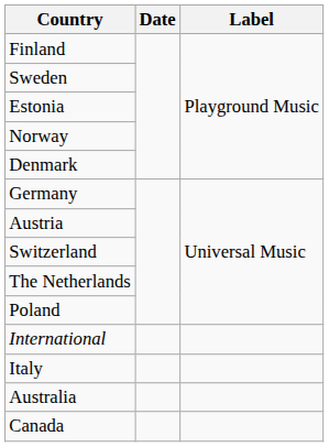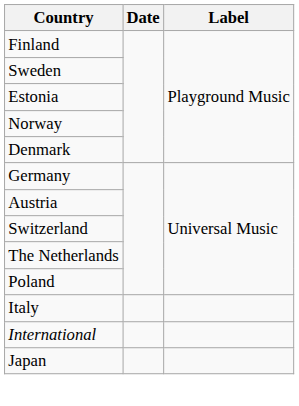 <table class="wikitable">
 <tr>
 <th>Country</th>
 <th>Date</th>
 <th>Label</th>
 </tr>
 <tr>
 <td>Finland</td>
 <td rowspan="5"></td>
 <td rowspan="5">Playground Music</td>
 </tr>
 <tr>
 <td>Sweden</td>
 </tr>
 <tr>
 <td>Estonia</td>
 </tr>
 <tr>
 <td>Norway</td>
 </tr>
 <tr>
 <td>Denmark</td>
 </tr>
 <tr>
 <td>Germany</td>
 <td rowspan="5"></td>
 <td rowspan="5">Universal Music</td>
 </tr>
 <tr>
 <td>Austria</td>
 </tr>
 <tr>
 <td>Switzerland</td>
 </tr>
 <tr>
 <td>The Netherlands</td>
 </tr>
 <tr>
 <td>Poland</td>
 </tr>
 <tr>
+<td>Italy</td>
+<td></td>
+<td></td>
+</tr>
+<tr>
 <td><em>International</em></td>
 <td></td>
 <td></td>
 </tr>
 <tr>
-<td>Italy</td>
-<td></td>
-<td></td>
-</tr>
-<tr>
-<td>Australia</td>
-<td></td>
-<td></td>
-</tr>
-<tr>
-<td>Canada</td>
+<td>Japan</td>
 <td></td>
 <td></td>
 </tr>
 </table>
